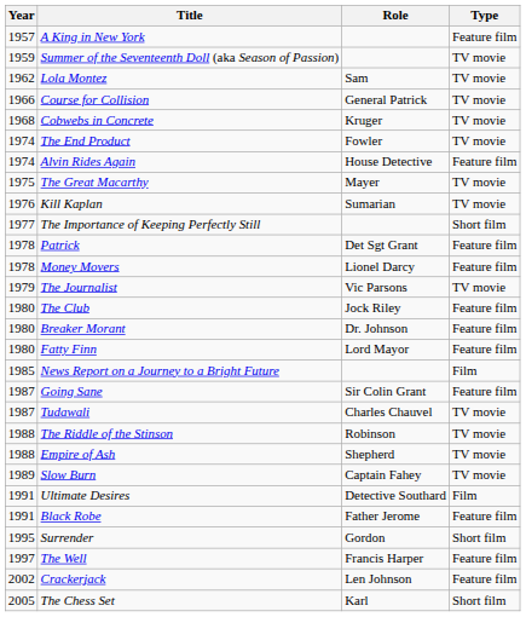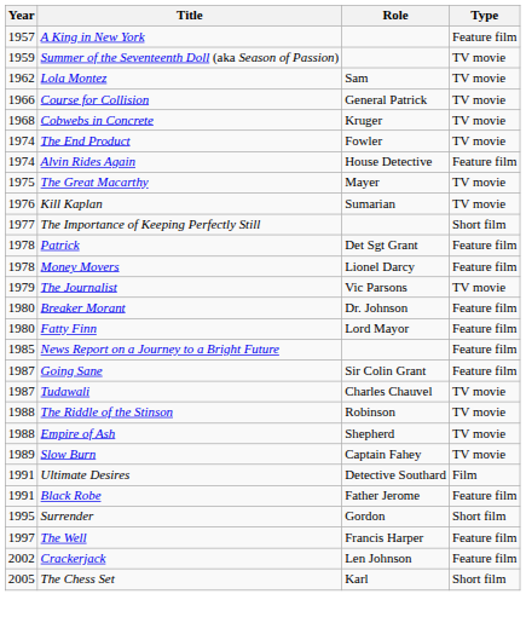 <table class="wikitable">
 <tr>
 <th>Year</th>
 <th>Title</th>
 <th>Role</th>
 <th>Type</th>
 </tr>
 <tr>
 <td>1957</td>
 <td><em><a href='#'>A King in New York</a></em></td>
 <td></td>
 <td>Feature film</td>
 </tr>
 <tr>
 <td>1959</td>
 <td><em><a href='#'>Summer of the Seventeenth Doll</a></em> (aka <em>Season of Passion</em>)</td>
 <td></td>
 <td>TV movie</td>
 </tr>
 <tr>
 <td>1962</td>
 <td><em><a href='#'>Lola Montez</a></em></td>
 <td>Sam</td>
 <td>TV movie</td>
 </tr>
 <tr>
 <td>1966</td>
 <td><em><a href='#'>Course for Collision</a></em></td>
 <td>General Patrick</td>
 <td>TV movie</td>
 </tr>
 <tr>
 <td>1968</td>
 <td><em><a href='#'>Cobwebs in Concrete</a></em></td>
 <td>Kruger</td>
 <td>TV movie</td>
 </tr>
 <tr>
 <td>1974</td>
 <td><em><a href='#'>The End Product</a></em></td>
 <td>Fowler</td>
 <td>TV movie</td>
 </tr>
 <tr>
 <td>1974</td>
 <td><em><a href='#'>Alvin Rides Again</a></em></td>
 <td>House Detective</td>
 <td>Feature film</td>
 </tr>
 <tr>
 <td>1975</td>
 <td><em><a href='#'>The Great Macarthy</a></em></td>
 <td>Mayer</td>
 <td>TV movie</td>
 </tr>
 <tr>
 <td>1976</td>
 <td><em>Kill Kaplan</em></td>
 <td>Sumarian</td>
 <td>TV movie</td>
 </tr>
 <tr>
 <td>1977</td>
 <td><em>The Importance of Keeping Perfectly Still</em></td>
 <td></td>
 <td>Short film</td>
 </tr>
 <tr>
 <td>1978</td>
 <td><em><a href='#'>Patrick</a></em></td>
 <td>Det Sgt Grant</td>
 <td>Feature film</td>
 </tr>
 <tr>
 <td>1978</td>
 <td><em><a href='#'>Money Movers</a></em></td>
 <td>Lionel Darcy</td>
 <td>Feature film</td>
 </tr>
 <tr>
 <td>1979</td>
 <td><em><a href='#'>The Journalist</a></em></td>
 <td>Vic Parsons</td>
 <td>TV movie</td>
 </tr>
 <tr>
 <td>1980</td>
-<td><em><a href='#'>The Club</a></em></td>
-<td>Jock Riley</td>
-<td>Feature film</td>
-</tr>
-<tr>
-<td>1980</td>
 <td><em><a href='#'>Breaker Morant</a></em></td>
 <td>Dr. Johnson</td>
 <td>Feature film</td>
 </tr>
 <tr>
 <td>1980</td>
 <td><em><a href='#'>Fatty Finn</a></em></td>
 <td>Lord Mayor</td>
 <td>Feature film</td>
 </tr>
 <tr>
 <td>1985</td>
 <td><em><a href='#'>News Report on a Journey to a Bright Future</a></em></td>
 <td></td>
-<td>Film</td>
+<td>Feature film</td>
 </tr>
 <tr>
 <td>1987</td>
 <td><em><a href='#'>Going Sane</a></em></td>
 <td>Sir Colin Grant</td>
 <td>Feature film</td>
 </tr>
 <tr>
 <td>1987</td>
 <td><em><a href='#'>Tudawali</a></em></td>
 <td>Charles Chauvel</td>
 <td>TV movie</td>
 </tr>
 <tr>
 <td>1988</td>
 <td><em><a href='#'>The Riddle of the Stinson</a></em></td>
 <td>Robinson</td>
 <td>TV movie</td>
 </tr>
 <tr>
 <td>1988</td>
 <td><em><a href='#'>Empire of Ash</a></em></td>
 <td>Shepherd</td>
 <td>TV movie</td>
 </tr>
 <tr>
 <td>1989</td>
 <td><em><a href='#'>Slow Burn</a></em></td>
 <td>Captain Fahey</td>
 <td>TV movie</td>
 </tr>
 <tr>
 <td>1991</td>
 <td><em>Ultimate Desires</em></td>
 <td>Detective Southard</td>
 <td>Film</td>
 </tr>
 <tr>
 <td>1991</td>
 <td><em><a href='#'>Black Robe</a></em></td>
 <td>Father Jerome</td>
 <td>Feature film</td>
 </tr>
 <tr>
 <td>1995</td>
 <td><em>Surrender</em></td>
 <td>Gordon</td>
 <td>Short film</td>
 </tr>
 <tr>
 <td>1997</td>
 <td><em><a href='#'>The Well</a></em></td>
 <td>Francis Harper</td>
 <td>Feature film</td>
 </tr>
 <tr>
 <td>2002</td>
 <td><em><a href='#'>Crackerjack</a></em></td>
 <td>Len Johnson</td>
 <td>Feature film</td>
 </tr>
 <tr>
 <td>2005</td>
 <td><em>The Chess Set</em></td>
 <td>Karl</td>
 <td>Short film</td>
 </tr>
 </table>
